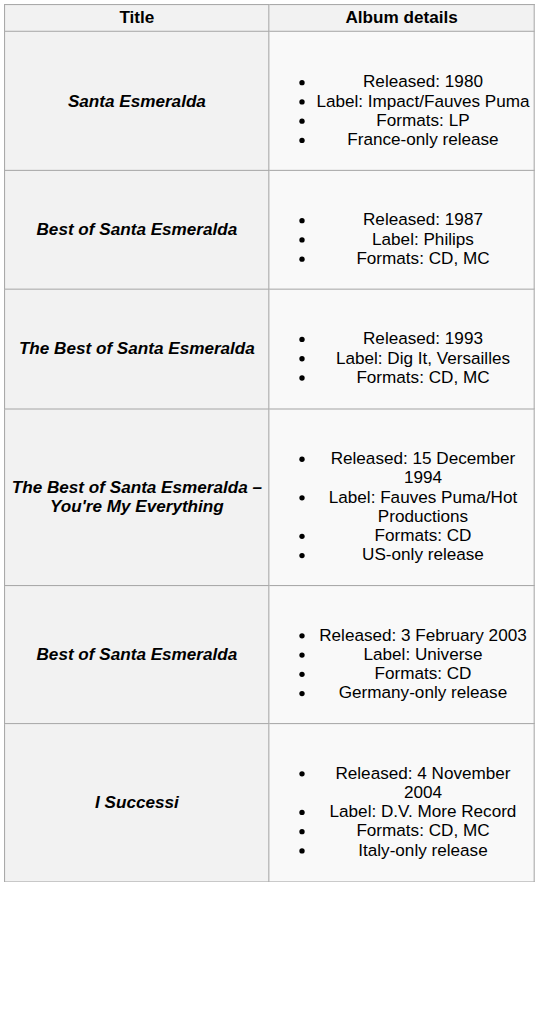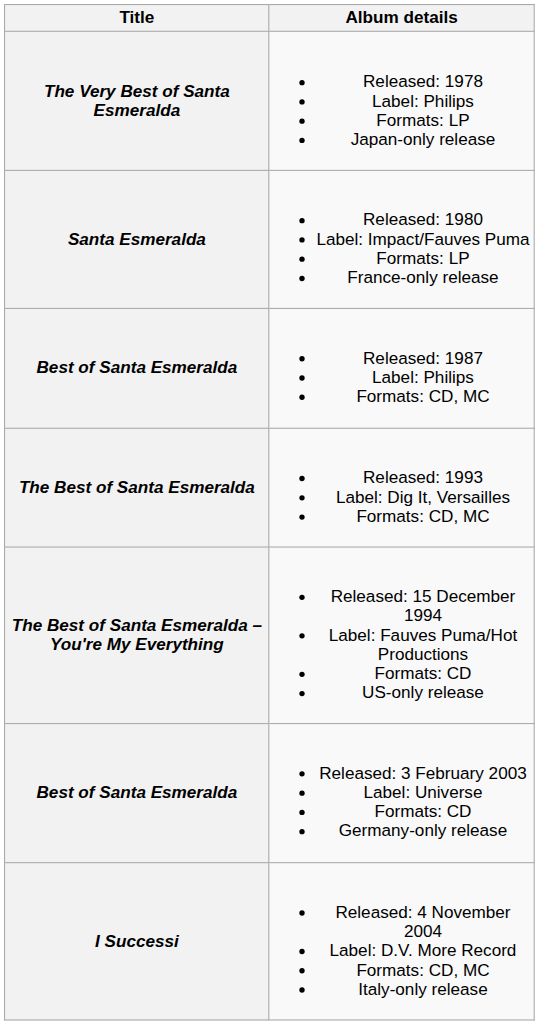 <table class="wikitable plainrowheaders" style="text-align:center;">
 <tr>
 <th scope="col" style="width:15em;">Title</th>
 <th scope="col" style="width:15em;">Album details</th>
+</tr>
+<tr>
+<th scope="row"><em>The Very Best of Santa Esmeralda</em></th>
+<td><br><ul><li>Released: 1978</li><li>Label: Philips</li><li>Formats: LP</li><li>Japan-only release</li></ul></td>
 </tr>
 <tr>
 <th scope="row"><em>Santa Esmeralda</em></th>
 <td><br><ul><li>Released: 1980</li><li>Label: Impact/Fauves Puma</li><li>Formats: LP</li><li>France-only release</li></ul></td>
 </tr>
 <tr>
 <th scope="row"><em>Best of Santa Esmeralda</em></th>
 <td><br><ul><li>Released: 1987</li><li>Label: Philips</li><li>Formats: CD, MC</li></ul></td>
 </tr>
 <tr>
 <th scope="row"><em>The Best of Santa Esmeralda</em></th>
 <td><br><ul><li>Released: 1993</li><li>Label: Dig It, Versailles</li><li>Formats: CD, MC</li></ul></td>
 </tr>
 <tr>
 <th scope="row"><em>The Best of Santa Esmeralda – You're My Everything</em></th>
 <td><br><ul><li>Released: 15 December 1994</li><li>Label: Fauves Puma/Hot Productions</li><li>Formats: CD</li><li>US-only release</li></ul></td>
 </tr>
 <tr>
 <th scope="row"><em>Best of Santa Esmeralda</em></th>
 <td><br><ul><li>Released: 3 February 2003</li><li>Label: Universe</li><li>Formats: CD</li><li>Germany-only release</li></ul></td>
 </tr>
 <tr>
 <th scope="row"><em>I Successi</em></th>
 <td><br><ul><li>Released: 4 November 2004</li><li>Label: D.V. More Record</li><li>Formats: CD, MC</li><li>Italy-only release</li></ul></td>
 </tr>
 </table>
